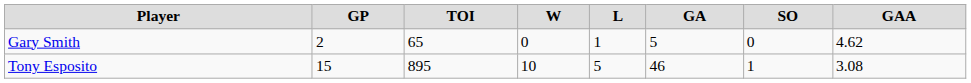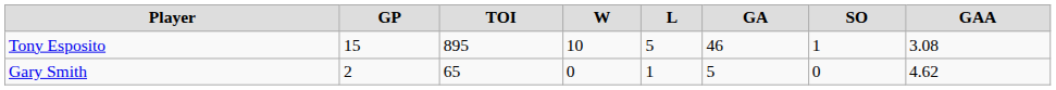 <table class="wikitable" width="50%">
 <tr align="center"  bgcolor="#dddddd">
 <td><strong>Player</strong></td>
 <td><strong>GP</strong></td>
 <td><strong>TOI</strong></td>
 <td><strong>W</strong></td>
 <td><strong>L</strong></td>
 <td><strong>GA</strong></td>
 <td><strong>SO</strong></td>
 <td><strong>GAA</strong></td>
 </tr>
 <tr>
+<td><a href='#'>Tony Esposito</a></td>
+<td>15</td>
+<td>895</td>
+<td>10</td>
+<td>5</td>
+<td>46</td>
+<td>1</td>
+<td>3.08</td>
+</tr>
+<tr>
 <td><a href='#'>Gary Smith</a></td>
 <td>2</td>
 <td>65</td>
 <td>0</td>
 <td>1</td>
 <td>5</td>
 <td>0</td>
 <td>4.62</td>
 </tr>
-<tr>
-<td><a href='#'>Tony Esposito</a></td>
-<td>15</td>
-<td>895</td>
-<td>10</td>
-<td>5</td>
-<td>46</td>
-<td>1</td>
-<td>3.08</td>
-</tr>
 </table>
